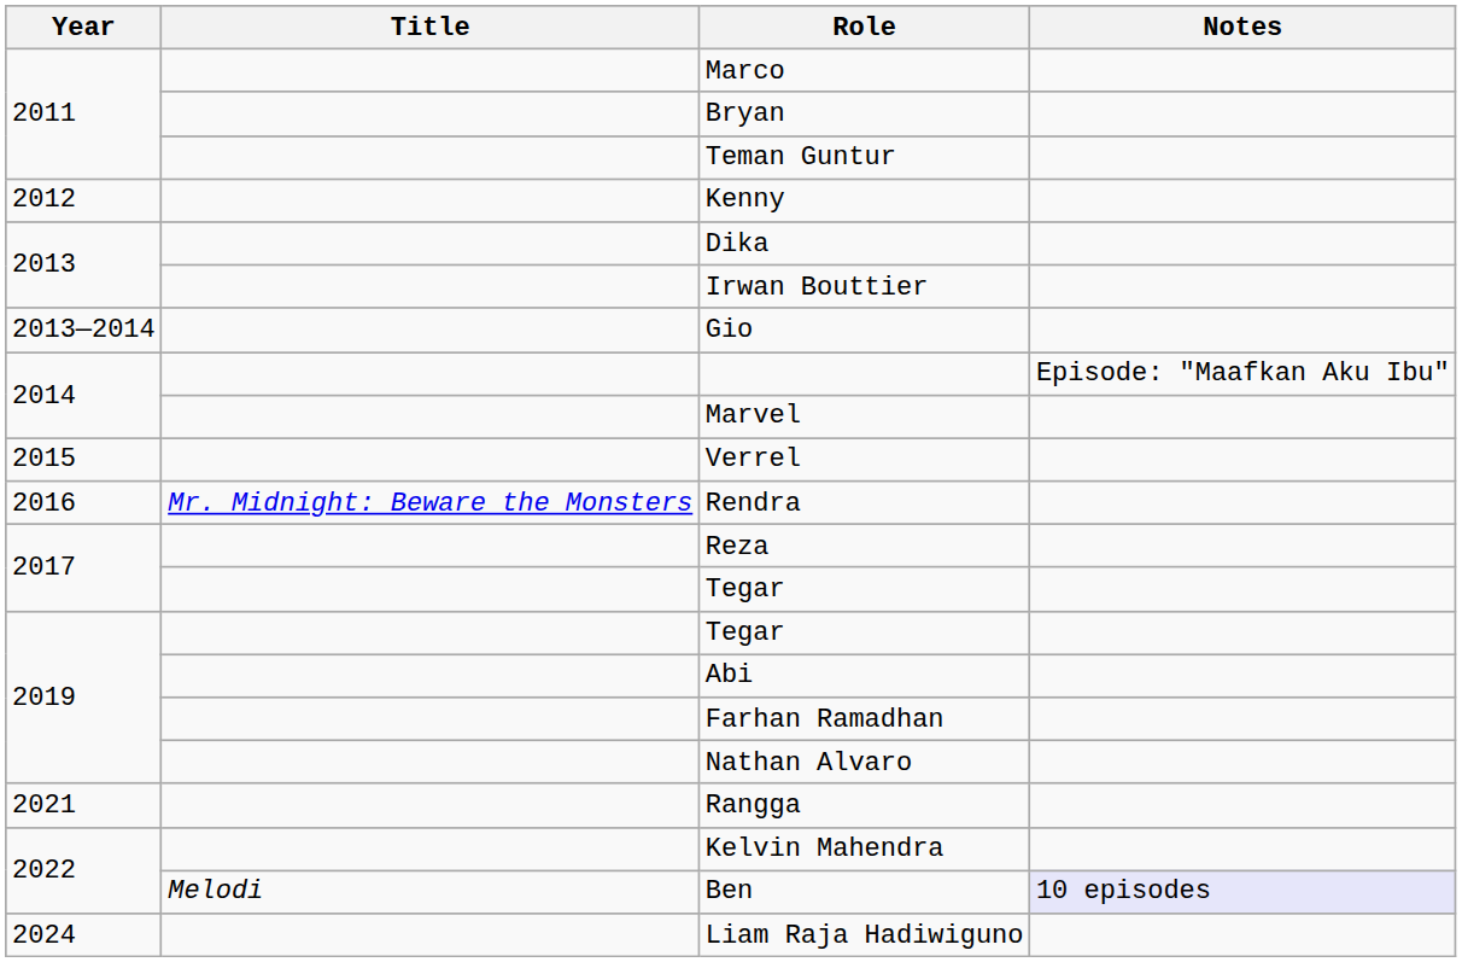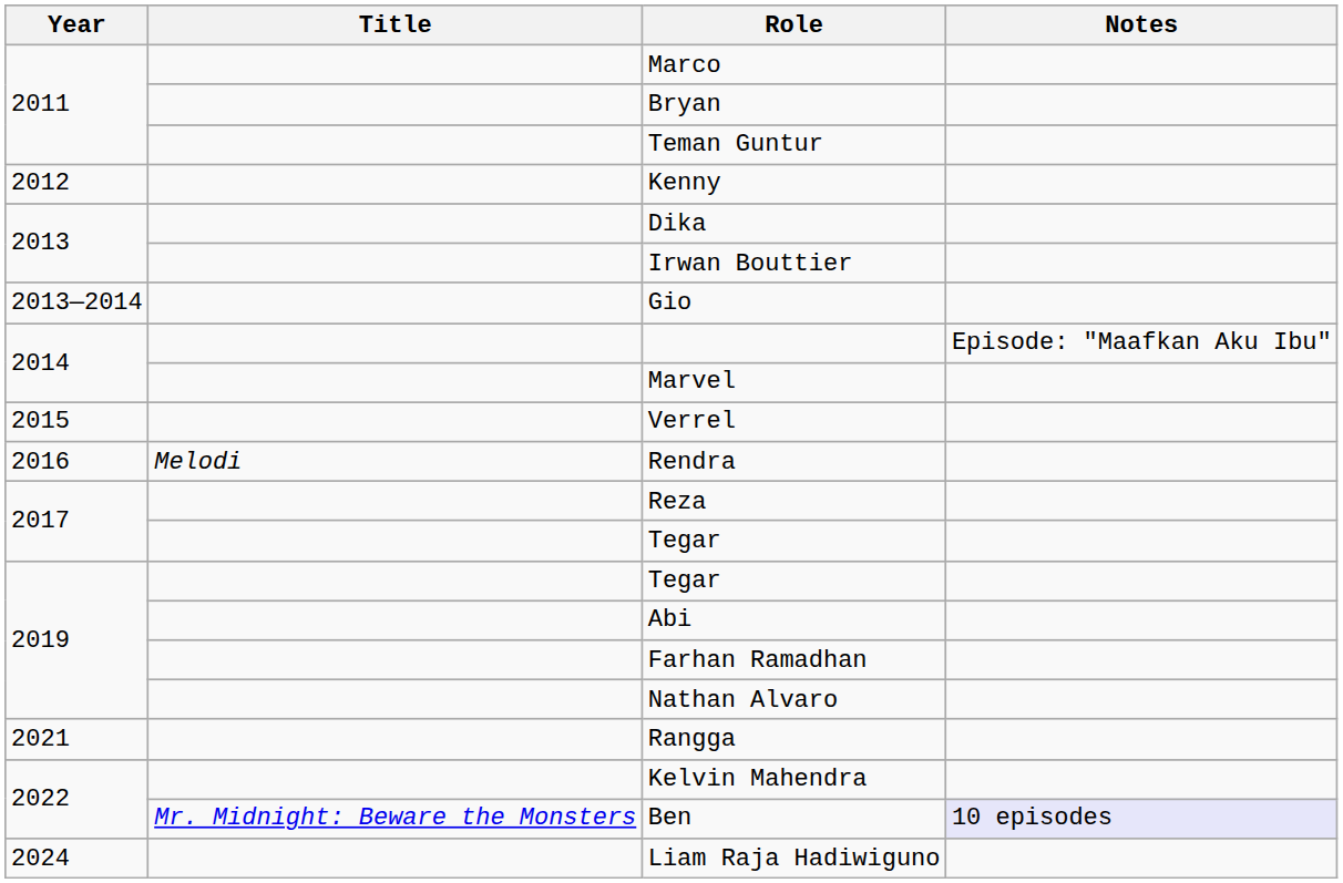 <table class="wikitable sortable">
 <tr>
 <th>Year</th>
 <th>Title</th>
 <th>Role</th>
 <th class="unsortable">Notes</th>
 </tr>
 <tr>
 <td rowspan="3">2011</td>
 <td><em></em></td>
 <td>Marco</td>
 <td></td>
 </tr>
 <tr>
 <td><em></em></td>
 <td>Bryan</td>
 <td></td>
 </tr>
 <tr>
 <td><em></em></td>
 <td>Teman Guntur</td>
 <td></td>
 </tr>
 <tr>
 <td>2012</td>
 <td><em></em></td>
 <td>Kenny</td>
 <td></td>
 </tr>
 <tr>
 <td rowspan=2>2013</td>
 <td><em></em></td>
 <td>Dika</td>
 <td></td>
 </tr>
 <tr>
 <td><em></em></td>
 <td>Irwan Bouttier</td>
 <td></td>
 </tr>
 <tr>
 <td>2013—2014</td>
 <td><em></em></td>
 <td>Gio</td>
 <td></td>
 </tr>
 <tr>
 <td rowspan=2>2014</td>
 <td><em></em></td>
 <td></td>
 <td>Episode: "Maafkan Aku Ibu"</td>
 </tr>
 <tr>
 <td><em></em></td>
 <td>Marvel</td>
 <td></td>
 </tr>
 <tr>
 <td>2015</td>
 <td><em></em></td>
 <td>Verrel</td>
 <td></td>
 </tr>
 <tr>
 <td>2016</td>
-<td><em><a href='#'>Mr. Midnight: Beware the Monsters</a></em></td>
+<td><em>Melodi</em></td>
 <td>Rendra</td>
 <td></td>
 </tr>
 <tr>
 <td rowspan="2">2017</td>
 <td><em></em></td>
 <td>Reza</td>
 <td></td>
 </tr>
 <tr>
 <td><em></em></td>
 <td>Tegar</td>
 <td></td>
 </tr>
 <tr>
 <td rowspan=4>2019</td>
 <td><em></em></td>
 <td>Tegar</td>
 <td></td>
 </tr>
 <tr>
 <td><em></em></td>
 <td>Abi</td>
 <td></td>
 </tr>
 <tr>
 <td><em></em></td>
 <td>Farhan Ramadhan</td>
 <td></td>
 </tr>
 <tr>
 <td><em></em></td>
 <td>Nathan Alvaro</td>
 <td></td>
 </tr>
 <tr>
 <td>2021</td>
 <td><em></em></td>
 <td>Rangga</td>
 <td></td>
 </tr>
 <tr>
 <td rowspan="2">2022</td>
 <td><em></em></td>
 <td>Kelvin Mahendra</td>
 <td></td>
 </tr>
 <tr>
-<td><em>Melodi</em></td>
+<td><em><a href='#'>Mr. Midnight: Beware the Monsters</a></em></td>
 <td>Ben</td>
 <td style="background: lavender;">10 episodes</td>
 </tr>
 <tr>
 <td>2024</td>
 <td><em></em></td>
 <td>Liam Raja Hadiwiguno</td>
 <td></td>
 </tr>
 </table>
